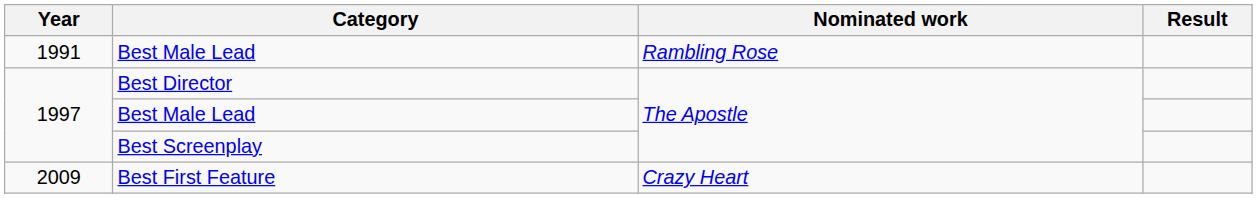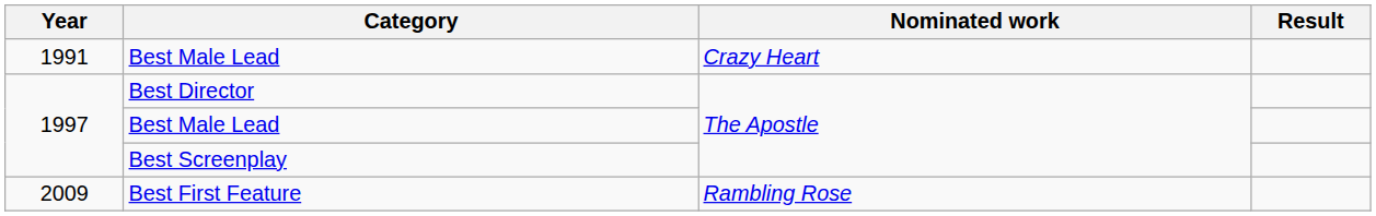 <table class=wikitable>
 <tr>
 <th scope="col" style="width:5em;">Year</th>
 <th scope="col" style="width:26em;">Category</th>
 <th scope="col" style="width:25em;">Nominated work</th>
 <th scope="col" style="width:5em;">Result</th>
 </tr>
 <tr>
 <td style="text-align:center;">1991</td>
 <td><a href='#'>Best Male Lead</a></td>
-<td><em><a href='#'>Rambling Rose</a></em></td>
+<td><em><a href='#'>Crazy Heart</a></em></td>
 <td></td>
 </tr>
 <tr>
 <td style="text-align:center;", rowspan="3">1997</td>
 <td><a href='#'>Best Director</a></td>
 <td rowspan="3"><em><a href='#'>The Apostle</a></em></td>
 <td></td>
 </tr>
 <tr>
 <td><a href='#'>Best Male Lead</a></td>
 <td></td>
 </tr>
 <tr>
 <td><a href='#'>Best Screenplay</a></td>
 <td></td>
 </tr>
 <tr>
 <td style="text-align:center;">2009</td>
 <td><a href='#'>Best First Feature</a></td>
-<td><em><a href='#'>Crazy Heart</a></em></td>
+<td><em><a href='#'>Rambling Rose</a></em></td>
 <td></td>
 </tr>
 </table>
